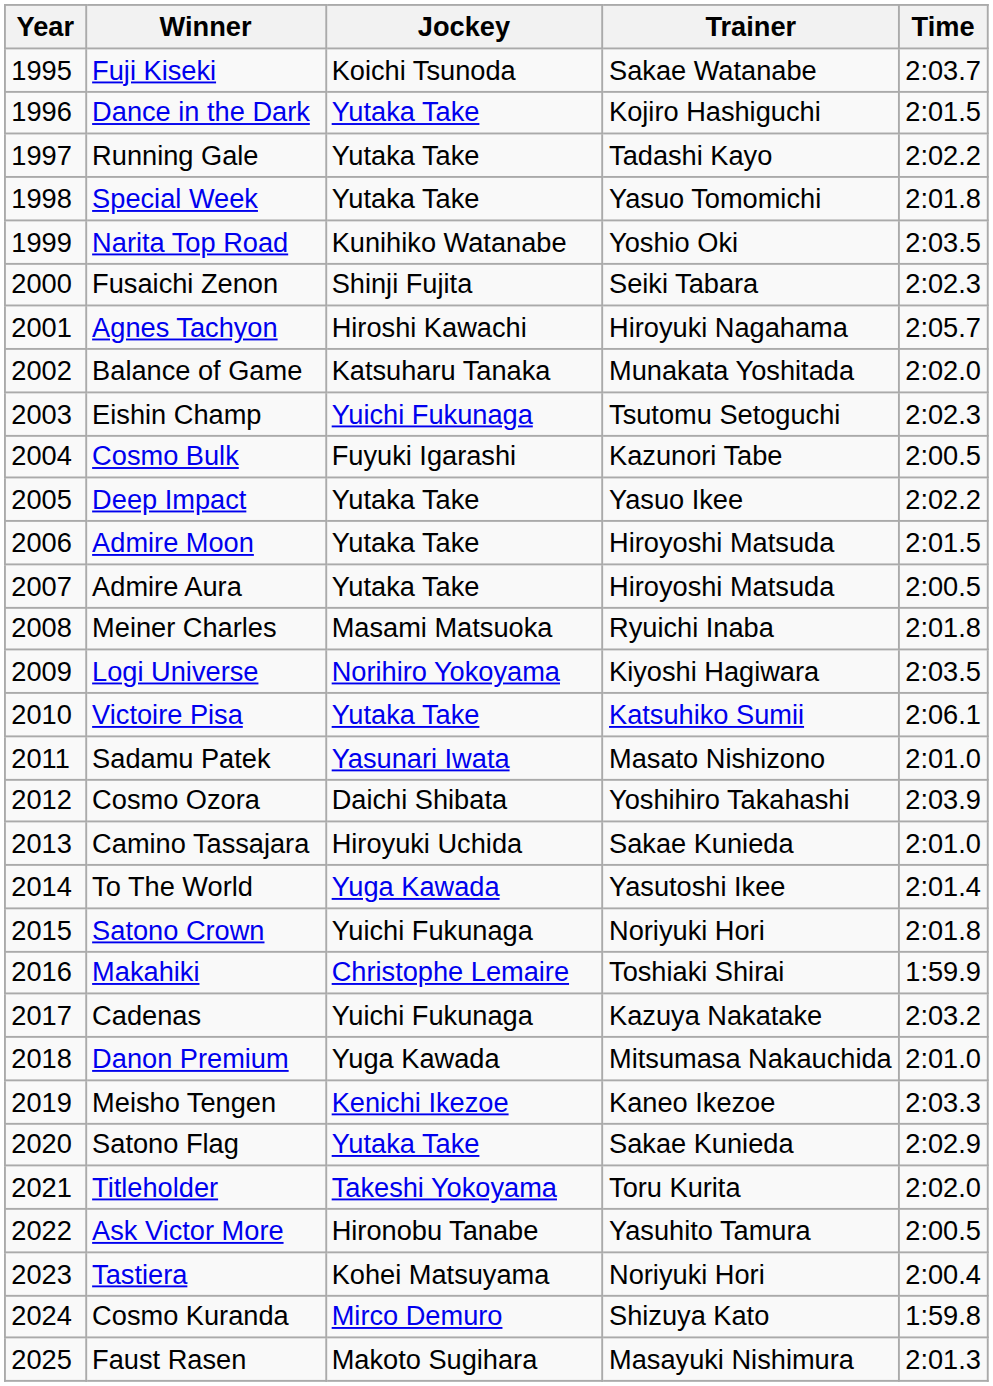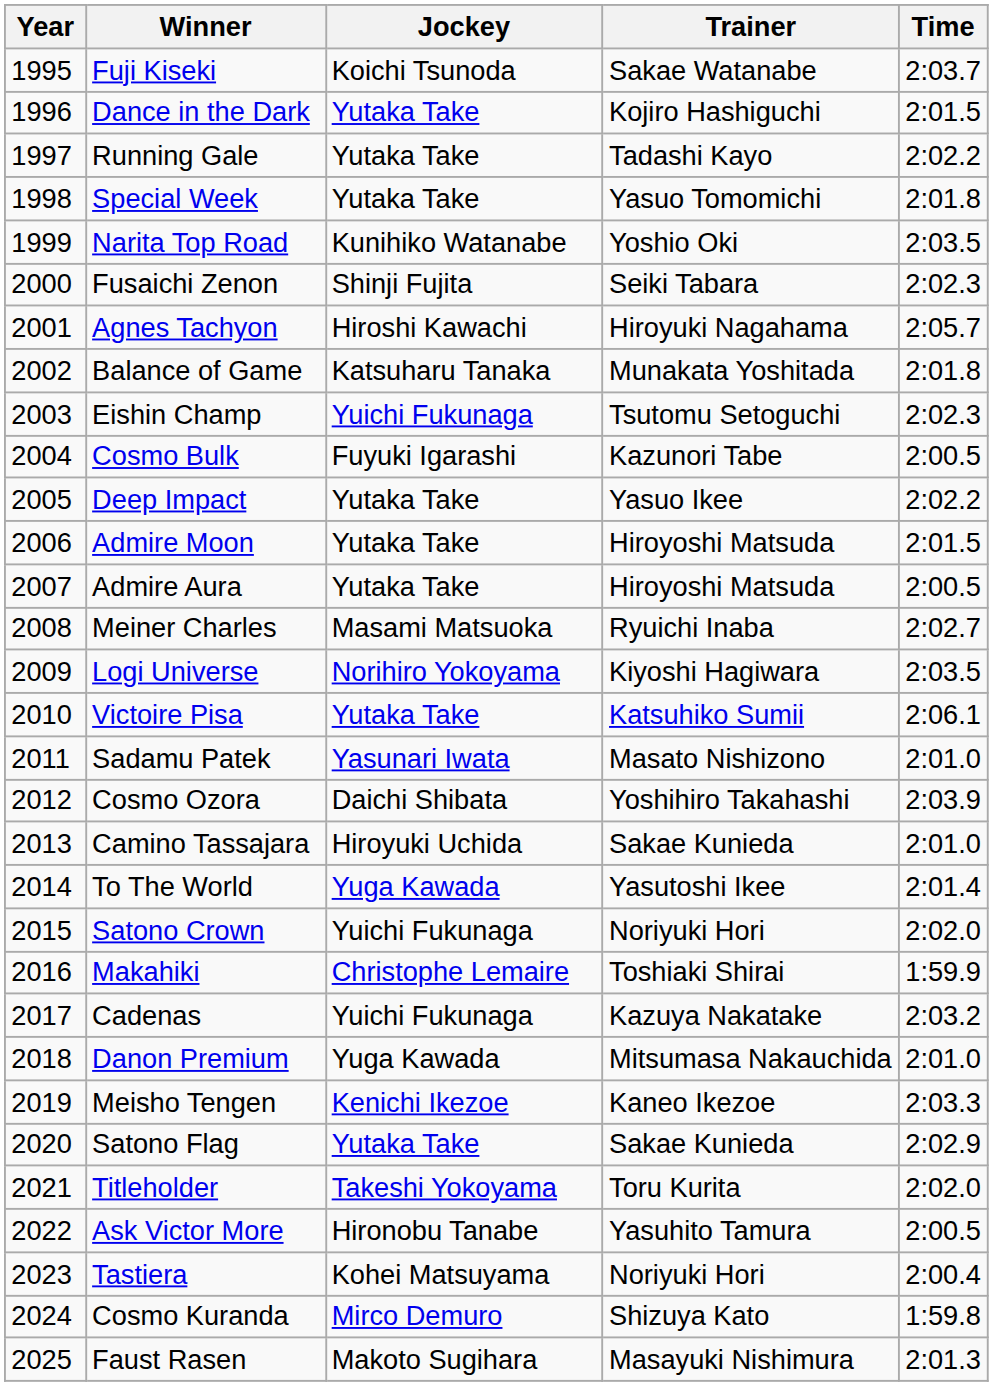 <table class="wikitable sortable" style="font-size:90%">
 <tr>
 <th width="36px">Year<br></th>
 <th width="120px">Winner<br></th>
 <th width="140px">Jockey<br></th>
 <th width="150px">Trainer<br></th>
 <th>Time<br></th>
 </tr>
 <tr>
 <td>1995</td>
 <td><a href='#'>Fuji Kiseki</a></td>
 <td>Koichi Tsunoda</td>
 <td>Sakae Watanabe</td>
 <td>2:03.7</td>
 </tr>
 <tr>
 <td>1996</td>
 <td><a href='#'>Dance in the Dark</a></td>
 <td><a href='#'>Yutaka Take</a></td>
 <td>Kojiro Hashiguchi</td>
 <td>2:01.5</td>
 </tr>
 <tr>
 <td>1997</td>
 <td>Running Gale</td>
 <td>Yutaka Take</td>
 <td>Tadashi Kayo</td>
 <td>2:02.2</td>
 </tr>
 <tr>
 <td>1998</td>
 <td><a href='#'>Special Week</a></td>
 <td>Yutaka Take</td>
 <td>Yasuo Tomomichi</td>
 <td>2:01.8</td>
 </tr>
 <tr>
 <td>1999</td>
 <td><a href='#'>Narita Top Road</a></td>
 <td>Kunihiko Watanabe</td>
 <td>Yoshio Oki</td>
 <td>2:03.5</td>
 </tr>
 <tr>
 <td>2000</td>
 <td>Fusaichi Zenon</td>
 <td>Shinji Fujita</td>
 <td>Seiki Tabara</td>
 <td>2:02.3</td>
 </tr>
 <tr>
 <td>2001</td>
 <td><a href='#'>Agnes Tachyon</a></td>
 <td>Hiroshi Kawachi</td>
 <td>Hiroyuki Nagahama</td>
 <td>2:05.7</td>
 </tr>
 <tr>
 <td>2002</td>
 <td>Balance of Game</td>
 <td>Katsuharu Tanaka</td>
 <td>Munakata Yoshitada</td>
-<td>2:02.0</td>
+<td>2:01.8</td>
 </tr>
 <tr>
 <td>2003</td>
 <td>Eishin Champ</td>
 <td><a href='#'>Yuichi Fukunaga</a></td>
 <td>Tsutomu Setoguchi</td>
 <td>2:02.3</td>
 </tr>
 <tr>
 <td>2004</td>
 <td><a href='#'>Cosmo Bulk</a></td>
 <td>Fuyuki Igarashi</td>
 <td>Kazunori Tabe</td>
 <td>2:00.5</td>
 </tr>
 <tr>
 <td>2005</td>
 <td><a href='#'>Deep Impact</a></td>
 <td>Yutaka Take</td>
 <td>Yasuo Ikee</td>
 <td>2:02.2</td>
 </tr>
 <tr>
 <td>2006</td>
 <td><a href='#'>Admire Moon</a></td>
 <td>Yutaka Take</td>
 <td>Hiroyoshi Matsuda</td>
 <td>2:01.5</td>
 </tr>
 <tr>
 <td>2007</td>
 <td>Admire Aura</td>
 <td>Yutaka Take</td>
 <td>Hiroyoshi Matsuda</td>
 <td>2:00.5</td>
 </tr>
 <tr>
 <td>2008</td>
 <td>Meiner Charles</td>
 <td>Masami Matsuoka</td>
 <td>Ryuichi Inaba</td>
-<td>2:01.8</td>
+<td>2:02.7</td>
 </tr>
 <tr>
 <td>2009</td>
 <td><a href='#'>Logi Universe</a></td>
 <td><a href='#'>Norihiro Yokoyama</a></td>
 <td>Kiyoshi Hagiwara</td>
 <td>2:03.5</td>
 </tr>
 <tr>
 <td>2010</td>
 <td><a href='#'>Victoire Pisa</a></td>
 <td><a href='#'>Yutaka Take</a></td>
 <td><a href='#'>Katsuhiko Sumii</a></td>
 <td>2:06.1</td>
 </tr>
 <tr>
 <td>2011</td>
 <td>Sadamu Patek</td>
 <td><a href='#'>Yasunari Iwata</a></td>
 <td>Masato Nishizono</td>
 <td>2:01.0</td>
 </tr>
 <tr>
 <td>2012</td>
 <td>Cosmo Ozora</td>
 <td>Daichi Shibata</td>
 <td>Yoshihiro Takahashi</td>
 <td>2:03.9</td>
 </tr>
 <tr>
 <td>2013</td>
 <td>Camino Tassajara</td>
 <td>Hiroyuki Uchida</td>
 <td>Sakae Kunieda</td>
 <td>2:01.0</td>
 </tr>
 <tr>
 <td>2014</td>
 <td>To The World</td>
 <td><a href='#'>Yuga Kawada</a></td>
 <td>Yasutoshi Ikee</td>
 <td>2:01.4</td>
 </tr>
 <tr>
 <td>2015</td>
 <td><a href='#'>Satono Crown</a></td>
 <td>Yuichi Fukunaga</td>
 <td>Noriyuki Hori</td>
-<td>2:01.8</td>
+<td>2:02.0</td>
 </tr>
 <tr>
 <td>2016</td>
 <td><a href='#'>Makahiki</a></td>
 <td><a href='#'>Christophe Lemaire</a></td>
 <td>Toshiaki Shirai</td>
 <td>1:59.9</td>
 </tr>
 <tr>
 <td>2017</td>
 <td>Cadenas</td>
 <td>Yuichi Fukunaga</td>
 <td>Kazuya Nakatake</td>
 <td>2:03.2</td>
 </tr>
 <tr>
 <td>2018</td>
 <td><a href='#'>Danon Premium</a></td>
 <td>Yuga Kawada</td>
 <td>Mitsumasa Nakauchida</td>
 <td>2:01.0</td>
 </tr>
 <tr>
 <td>2019</td>
 <td>Meisho Tengen</td>
 <td><a href='#'>Kenichi Ikezoe</a></td>
 <td>Kaneo Ikezoe</td>
 <td>2:03.3</td>
 </tr>
 <tr>
 <td>2020</td>
 <td>Satono Flag</td>
 <td><a href='#'>Yutaka Take</a></td>
 <td>Sakae Kunieda</td>
 <td>2:02.9</td>
 </tr>
 <tr>
 <td>2021</td>
 <td><a href='#'>Titleholder</a></td>
 <td><a href='#'>Takeshi Yokoyama</a></td>
 <td>Toru Kurita</td>
 <td>2:02.0</td>
 </tr>
 <tr>
 <td>2022</td>
 <td><a href='#'>Ask Victor More</a></td>
 <td>Hironobu Tanabe</td>
 <td>Yasuhito Tamura</td>
 <td>2:00.5</td>
 </tr>
 <tr>
 <td>2023</td>
 <td><a href='#'>Tastiera</a></td>
 <td>Kohei Matsuyama</td>
 <td>Noriyuki Hori</td>
 <td>2:00.4</td>
 </tr>
 <tr>
 <td>2024</td>
 <td>Cosmo Kuranda</td>
 <td><a href='#'>Mirco Demuro</a></td>
 <td>Shizuya Kato</td>
 <td>1:59.8</td>
 </tr>
 <tr>
 <td>2025</td>
 <td>Faust Rasen</td>
 <td>Makoto Sugihara</td>
 <td>Masayuki Nishimura</td>
 <td>2:01.3</td>
 </tr>
 </table>
